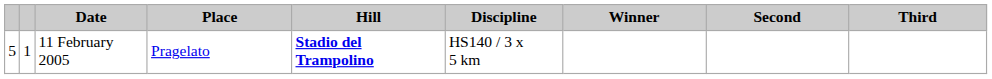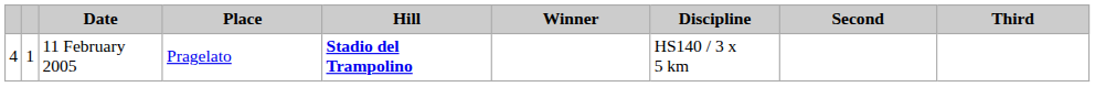 <table class="wikitable plainrowheaders" style="background:#fff; font-size:86%; border:grey solid 1px; border-collapse:collapse;">
 <tr style="background:#ccc; text-align:center;">
 <th scope="col" style="background:#ccc; width=20 px;"></th>
 <th scope="col" style="background:#ccc; width=30 px;"></th>
 <th scope="col" style="background:#ccc; width:130px;">Date</th>
 <th scope="col" style="background:#ccc; width:180px;">Place</th>
 <th scope="col" style="background:#ccc; width:180px;">Hill</th>
+<th scope="col" style="background:#ccc; width:185px;">Winner</th>
 <th scope="col" style="background:#ccc; width:130px;">Discipline</th>
-<th scope="col" style="background:#ccc; width:185px;">Winner</th>
 <th scope="col" style="background:#ccc; width:185px;">Second</th>
 <th scope="col" style="background:#ccc; width:185px;">Third</th>
 </tr>
 <tr>
-<td align=center>5</td>
+<td align=center>4</td>
 <td align=center>1</td>
 <td>11 February 2005</td>
 <td> <a href='#'>Pragelato</a></td>
 <td><strong><a href='#'>Stadio del Trampolino</a></strong></td>
+<td></td>
 <td>HS140 / 3 x 5 km</td>
-<td></td>
 <td></td>
 <td></td>
 </tr>
 </table>
